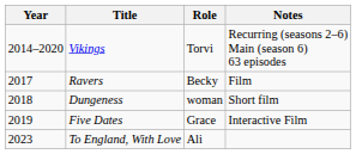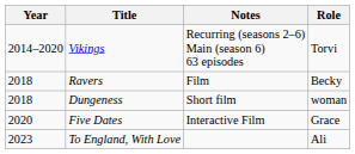 <table class="wikitable sortable">
 <tr>
 <th scope="col">Year</th>
 <th scope="col">Title</th>
+<th scope="col" class="unsortable">Notes</th>
 <th scope="col">Role</th>
-<th scope="col" class="unsortable">Notes</th>
 </tr>
 <tr>
 <td>2014–2020</td>
 <td><em><a href='#'>Vikings</a></em></td>
+<td>Recurring (seasons 2–6) <br> Main (season 6) <br> 63 episodes</td>
 <td>Torvi</td>
-<td>Recurring (seasons 2–6) <br> Main (season 6) <br> 63 episodes</td>
 </tr>
 <tr>
-<td>2017</td>
+<td>2018</td>
 <td><em> Ravers </em> </td>
+<td>Film</td>
 <td>Becky</td>
-<td>Film</td>
 </tr>
 <tr>
 <td>2018</td>
 <td><em> Dungeness </em> </td>
+<td>Short film</td>
 <td>woman</td>
-<td>Short film</td>
 </tr>
 <tr>
-<td>2019</td>
+<td>2020</td>
 <td><em> Five Dates </em> </td>
+<td>Interactive Film</td>
 <td>Grace</td>
-<td>Interactive Film</td>
 </tr>
 <tr>
 <td>2023</td>
 <td><em>To England, With Love</em></td>
+<td></td>
 <td>Ali</td>
-<td></td>
 </tr>
 </table>
